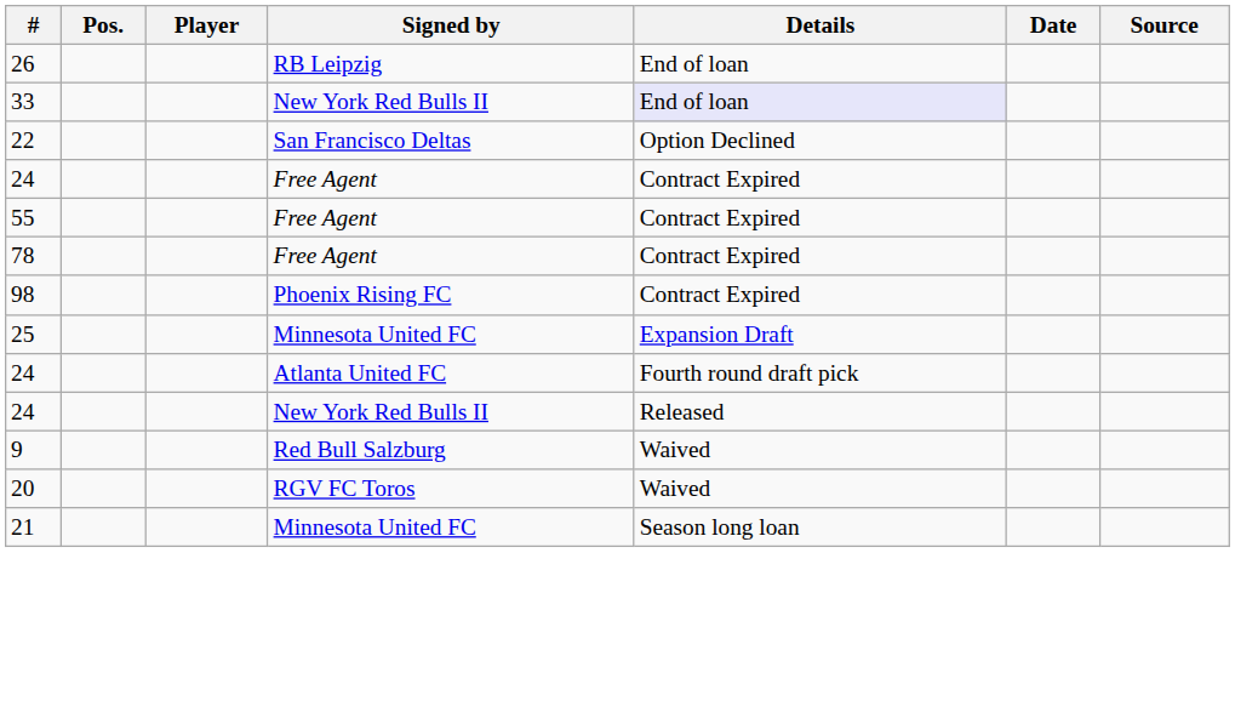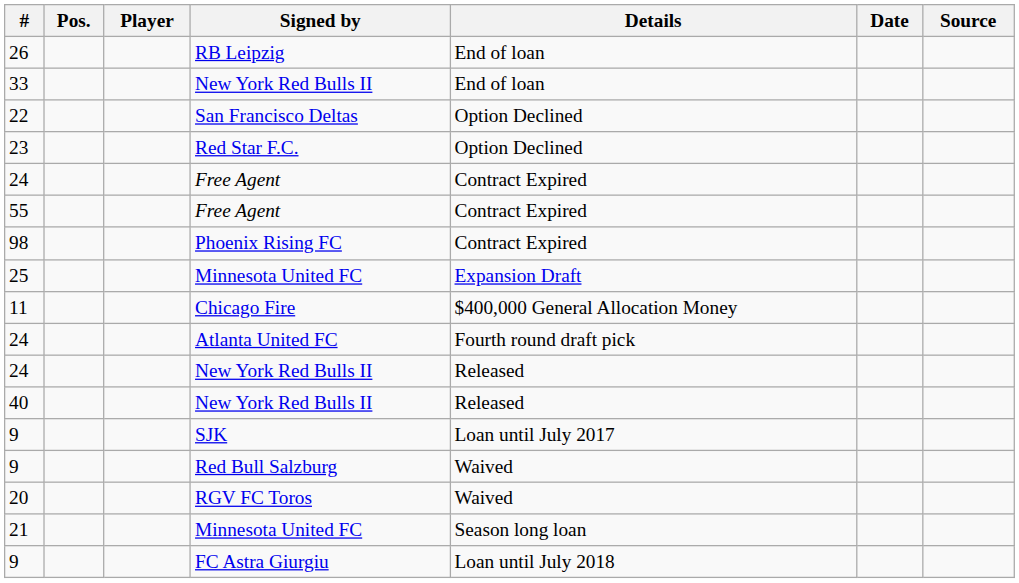 <table class="wikitable sortable" style="width:90%; text-align:center; font-size:95%; text-align:left;">
 <tr>
 <th><strong>#</strong></th>
 <th><strong>Pos.</strong></th>
 <th><strong>Player</strong></th>
 <th><strong>Signed by</strong></th>
 <th><strong>Details</strong></th>
 <th><strong>Date</strong></th>
 <th><strong>Source</strong></th>
 </tr>
 <tr>
 <td>26</td>
 <td></td>
 <td></td>
 <td> <a href='#'>RB Leipzig</a></td>
 <td>End of loan</td>
 <td></td>
 <td></td>
 </tr>
 <tr>
 <td>33</td>
 <td></td>
 <td></td>
 <td> <a href='#'>New York Red Bulls II</a></td>
-<td style="background: lavender;">End of loan</td>
+<td>End of loan</td>
 <td></td>
 <td></td>
 </tr>
 <tr>
 <td>22</td>
 <td></td>
 <td></td>
 <td> <a href='#'>San Francisco Deltas</a></td>
+<td>Option Declined</td>
+<td></td>
+<td></td>
+</tr>
+<tr>
+<td>23</td>
+<td></td>
+<td></td>
+<td> <a href='#'>Red Star F.C.</a></td>
 <td>Option Declined</td>
 <td></td>
 <td></td>
 </tr>
 <tr>
 <td>24</td>
 <td></td>
 <td></td>
 <td><em>Free Agent</em></td>
 <td>Contract Expired</td>
 <td></td>
 <td></td>
 </tr>
 <tr>
 <td>55</td>
-<td></td>
-<td></td>
-<td><em>Free Agent</em></td>
-<td>Contract Expired</td>
-<td></td>
-<td></td>
-</tr>
-<tr>
-<td>78</td>
 <td></td>
 <td></td>
 <td><em>Free Agent</em></td>
 <td>Contract Expired</td>
 <td></td>
 <td></td>
 </tr>
 <tr>
 <td>98</td>
 <td></td>
 <td></td>
 <td> <a href='#'>Phoenix Rising FC</a></td>
 <td>Contract Expired</td>
 <td></td>
 <td></td>
 </tr>
 <tr>
 <td>25</td>
 <td></td>
 <td></td>
 <td> <a href='#'>Minnesota United FC</a></td>
 <td><a href='#'>Expansion Draft</a></td>
 <td></td>
 <td></td>
 </tr>
 <tr>
+<td>11</td>
+<td></td>
+<td></td>
+<td> <a href='#'>Chicago Fire</a></td>
+<td>$400,000 General Allocation Money</td>
+<td></td>
+<td></td>
+</tr>
+<tr>
 <td>24</td>
 <td></td>
 <td></td>
 <td> <a href='#'>Atlanta United FC</a></td>
 <td>Fourth round draft pick</td>
 <td></td>
 <td></td>
 </tr>
 <tr>
 <td>24</td>
 <td></td>
 <td></td>
 <td> <a href='#'>New York Red Bulls II</a></td>
 <td>Released</td>
+<td></td>
+<td></td>
+</tr>
+<tr>
+<td>40</td>
+<td></td>
+<td></td>
+<td> <a href='#'>New York Red Bulls II</a></td>
+<td>Released</td>
+<td></td>
+<td></td>
+</tr>
+<tr>
+<td>9</td>
+<td></td>
+<td></td>
+<td> <a href='#'>SJK</a></td>
+<td>Loan until July 2017</td>
 <td></td>
 <td></td>
 </tr>
 <tr>
 <td>9</td>
 <td></td>
 <td></td>
 <td> <a href='#'>Red Bull Salzburg</a></td>
 <td>Waived</td>
 <td></td>
 <td></td>
 </tr>
 <tr>
 <td>20</td>
 <td></td>
 <td></td>
 <td> <a href='#'>RGV FC Toros</a></td>
 <td>Waived</td>
 <td></td>
 <td></td>
 </tr>
 <tr>
 <td>21</td>
 <td></td>
 <td></td>
 <td> <a href='#'>Minnesota United FC</a></td>
 <td>Season long loan</td>
 <td></td>
 <td></td>
 </tr>
+<tr>
+<td>9</td>
+<td></td>
+<td></td>
+<td> <a href='#'>FC Astra Giurgiu</a></td>
+<td>Loan until July 2018</td>
+<td></td>
+<td></td>
+</tr>
 </table>
